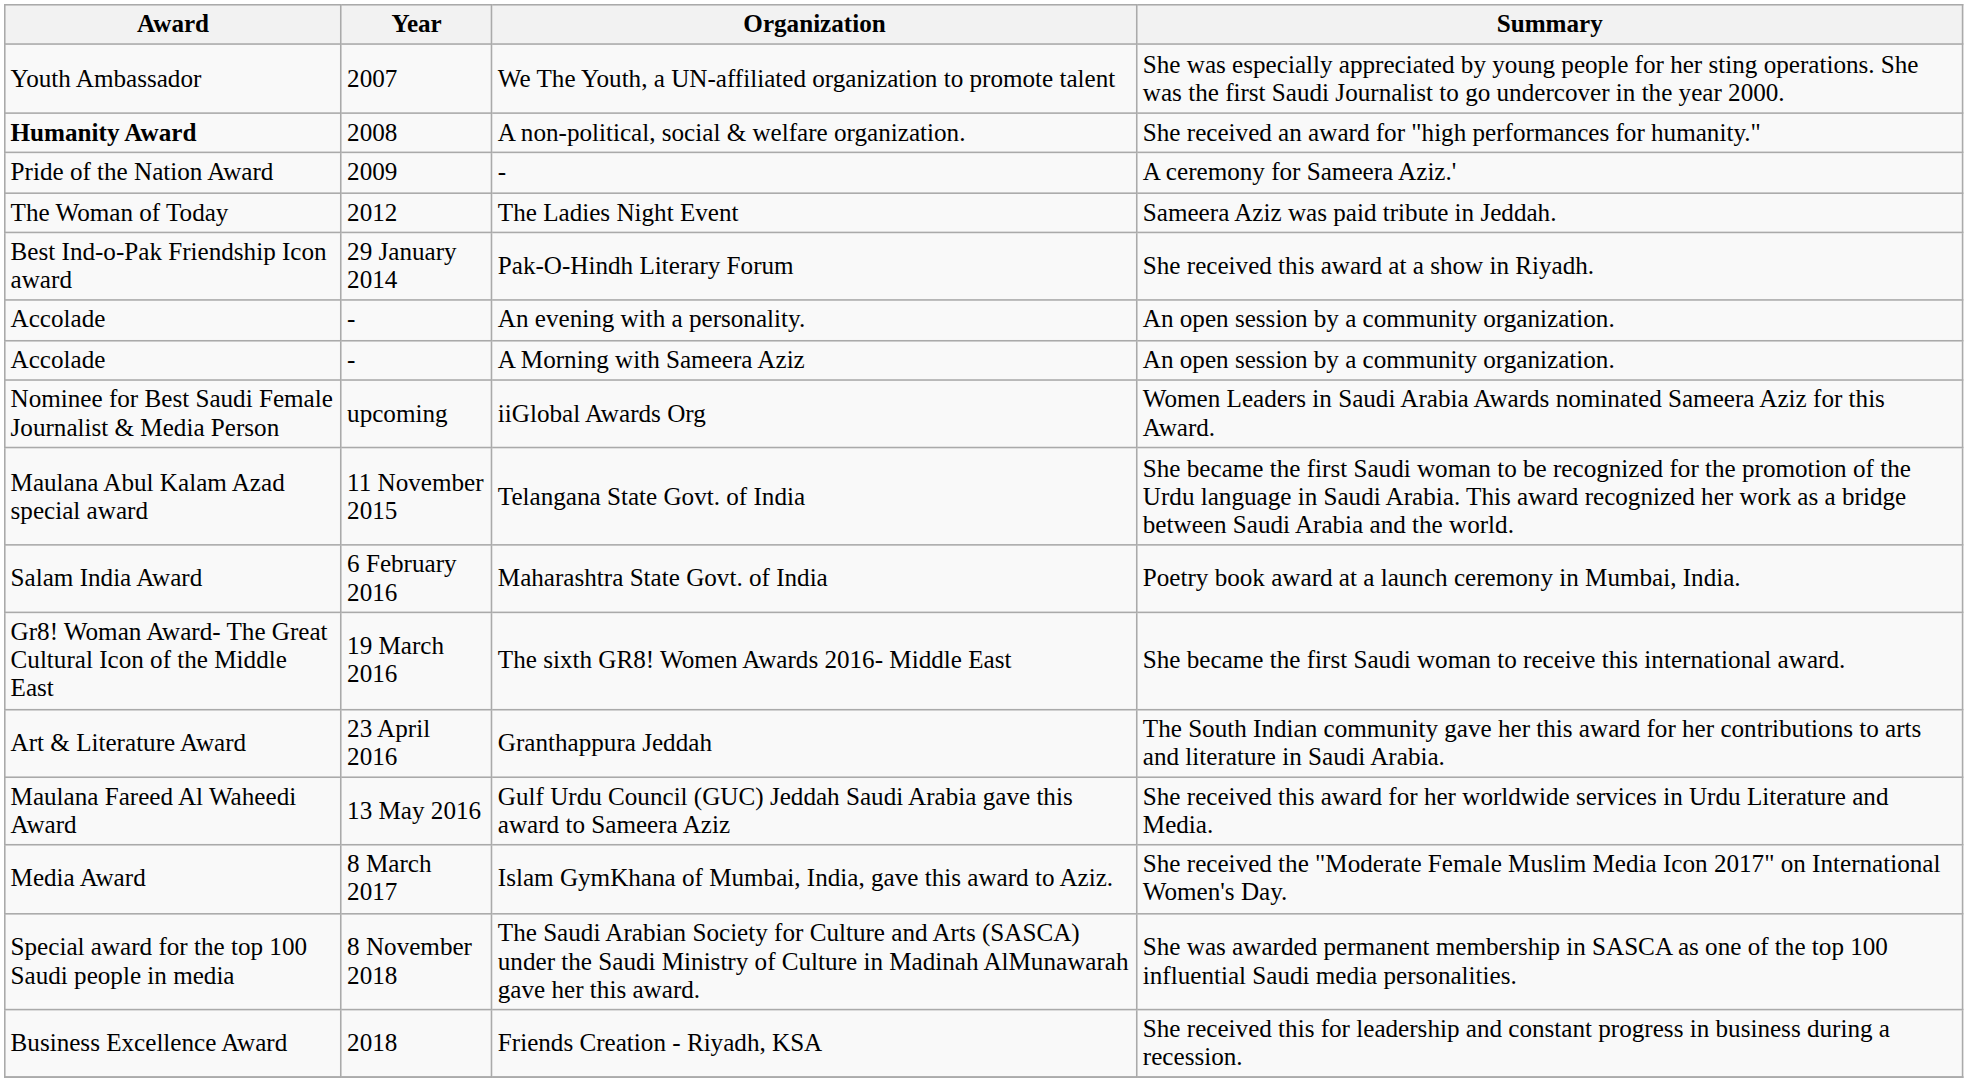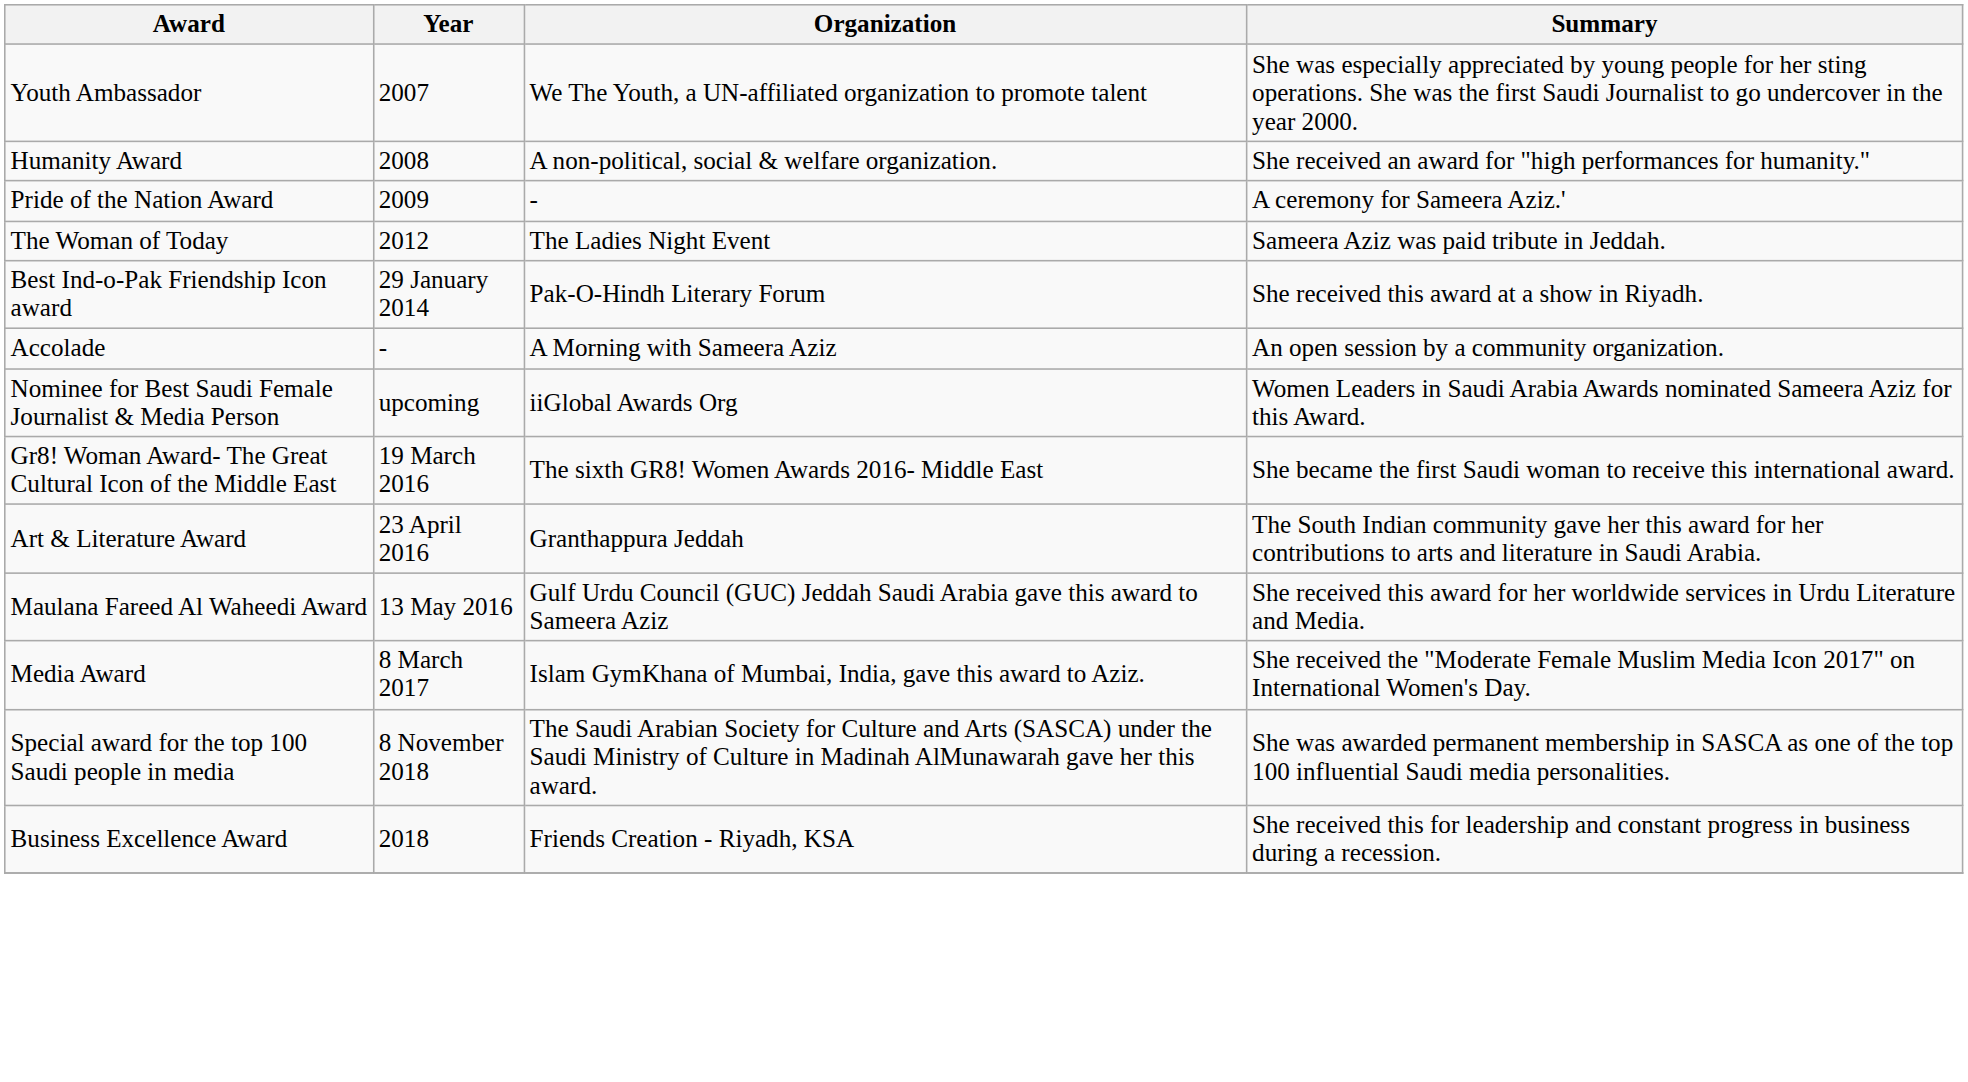 <table class="wikitable sortable">
 <tr>
 <th>Award</th>
 <th>Year</th>
 <th>Organization</th>
 <th>Summary</th>
 </tr>
 <tr>
 <td>Youth Ambassador</td>
 <td>2007</td>
 <td>We The Youth, a UN-affiliated organization to promote talent</td>
 <td>She was especially appreciated by young people for her sting operations. She was the first Saudi Journalist to go undercover in the year 2000.</td>
 </tr>
 <tr>
-<td><strong>Humanity Award</strong></td>
+<td>Humanity Award</td>
 <td>2008</td>
 <td>A non-political, social & welfare organization.</td>
 <td>She received an award for "high performances for humanity."</td>
 </tr>
 <tr>
 <td>Pride of the Nation Award</td>
 <td>2009</td>
 <td>-</td>
 <td>A ceremony for Sameera Aziz.'</td>
 </tr>
 <tr>
 <td>The Woman of Today</td>
 <td>2012</td>
 <td>The Ladies Night Event</td>
 <td>Sameera Aziz was paid tribute in Jeddah.</td>
 </tr>
 <tr>
 <td>Best Ind-o-Pak Friendship Icon award</td>
 <td>29 January 2014</td>
 <td>Pak-O-Hindh Literary Forum</td>
 <td>She received this award at a show in Riyadh.</td>
 </tr>
 <tr>
 <td>Accolade</td>
 <td>-</td>
-<td>An evening with a personality.</td>
-<td>An open session by a community organization.</td>
-</tr>
-<tr>
-<td>Accolade</td>
-<td>-</td>
 <td>A Morning with Sameera Aziz</td>
 <td>An open session by a community organization.</td>
 </tr>
 <tr>
 <td>Nominee for Best Saudi Female Journalist & Media Person</td>
 <td>upcoming</td>
 <td>iiGlobal Awards Org</td>
 <td>Women Leaders in Saudi Arabia Awards nominated Sameera Aziz for this Award.</td>
-</tr>
-<tr>
-<td>Maulana Abul Kalam Azad special award</td>
-<td>11 November 2015</td>
-<td>Telangana State Govt. of India</td>
-<td>She became the first Saudi woman to be recognized for the promotion of the Urdu language in Saudi Arabia. This award recognized her work as a bridge between Saudi Arabia and the world.</td>
-</tr>
-<tr>
-<td>Salam India Award</td>
-<td>6 February 2016</td>
-<td>Maharashtra State Govt. of India</td>
-<td>Poetry book award at a launch ceremony in Mumbai, India.</td>
 </tr>
 <tr>
 <td>Gr8! Woman Award- The Great Cultural Icon of the Middle East</td>
 <td>19 March 2016</td>
 <td>The sixth GR8! Women Awards 2016- Middle East</td>
 <td>She became the first Saudi woman to receive this international award.</td>
 </tr>
 <tr>
 <td>Art & Literature Award</td>
 <td>23 April 2016</td>
 <td>Granthappura Jeddah</td>
 <td>The South Indian community gave her this award for her contributions to arts and literature in Saudi Arabia.</td>
 </tr>
 <tr>
 <td>Maulana Fareed Al Waheedi Award </td>
 <td>13 May 2016</td>
 <td>Gulf Urdu Council (GUC) Jeddah Saudi Arabia gave this award to Sameera Aziz</td>
 <td>She received this award for her worldwide services in Urdu Literature and Media.</td>
 </tr>
 <tr>
 <td>Media Award</td>
 <td>8 March 2017</td>
 <td>Islam GymKhana of Mumbai, India, gave this award to Aziz.</td>
 <td>She received the "Moderate Female Muslim Media Icon 2017" on International Women's Day.</td>
 </tr>
 <tr>
 <td>Special award for the top 100 Saudi people in media</td>
 <td>8 November 2018</td>
 <td>The Saudi Arabian Society for Culture and Arts (SASCA) under the Saudi Ministry of Culture in Madinah AlMunawarah gave her this award.</td>
 <td>She was awarded permanent membership in SASCA as one of the top 100 influential Saudi media personalities.</td>
 </tr>
 <tr>
 <td>Business Excellence Award</td>
 <td>2018</td>
 <td>Friends Creation - Riyadh, KSA</td>
 <td>She received this for leadership and constant progress in business during a recession.</td>
 </tr>
 <tr>
 </tr>
 </table>
